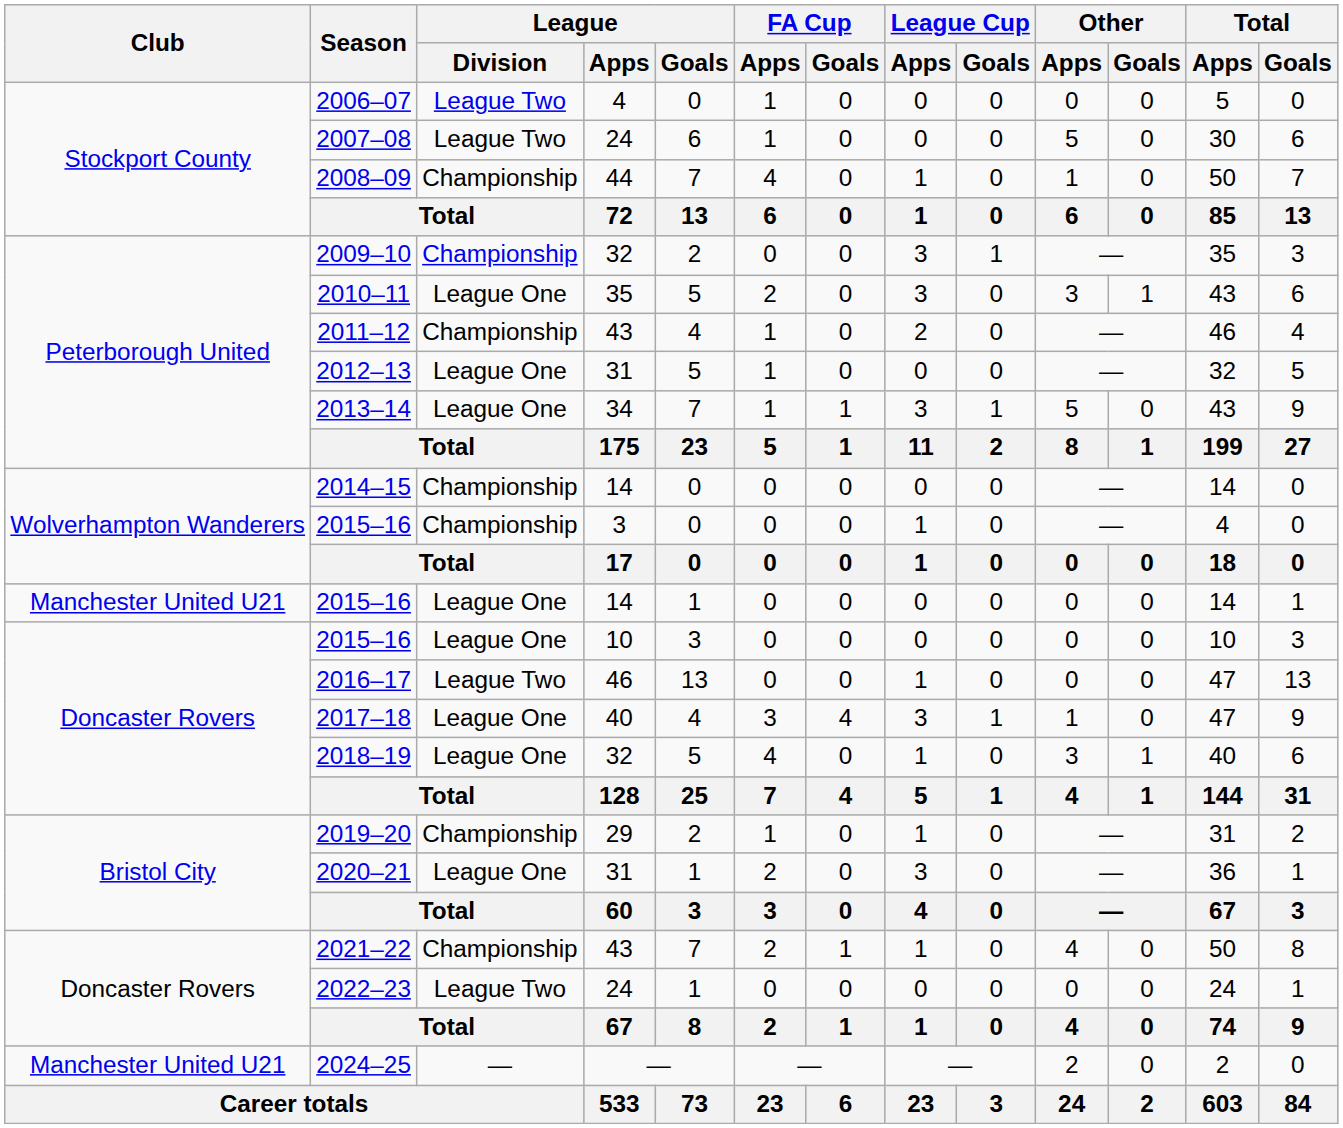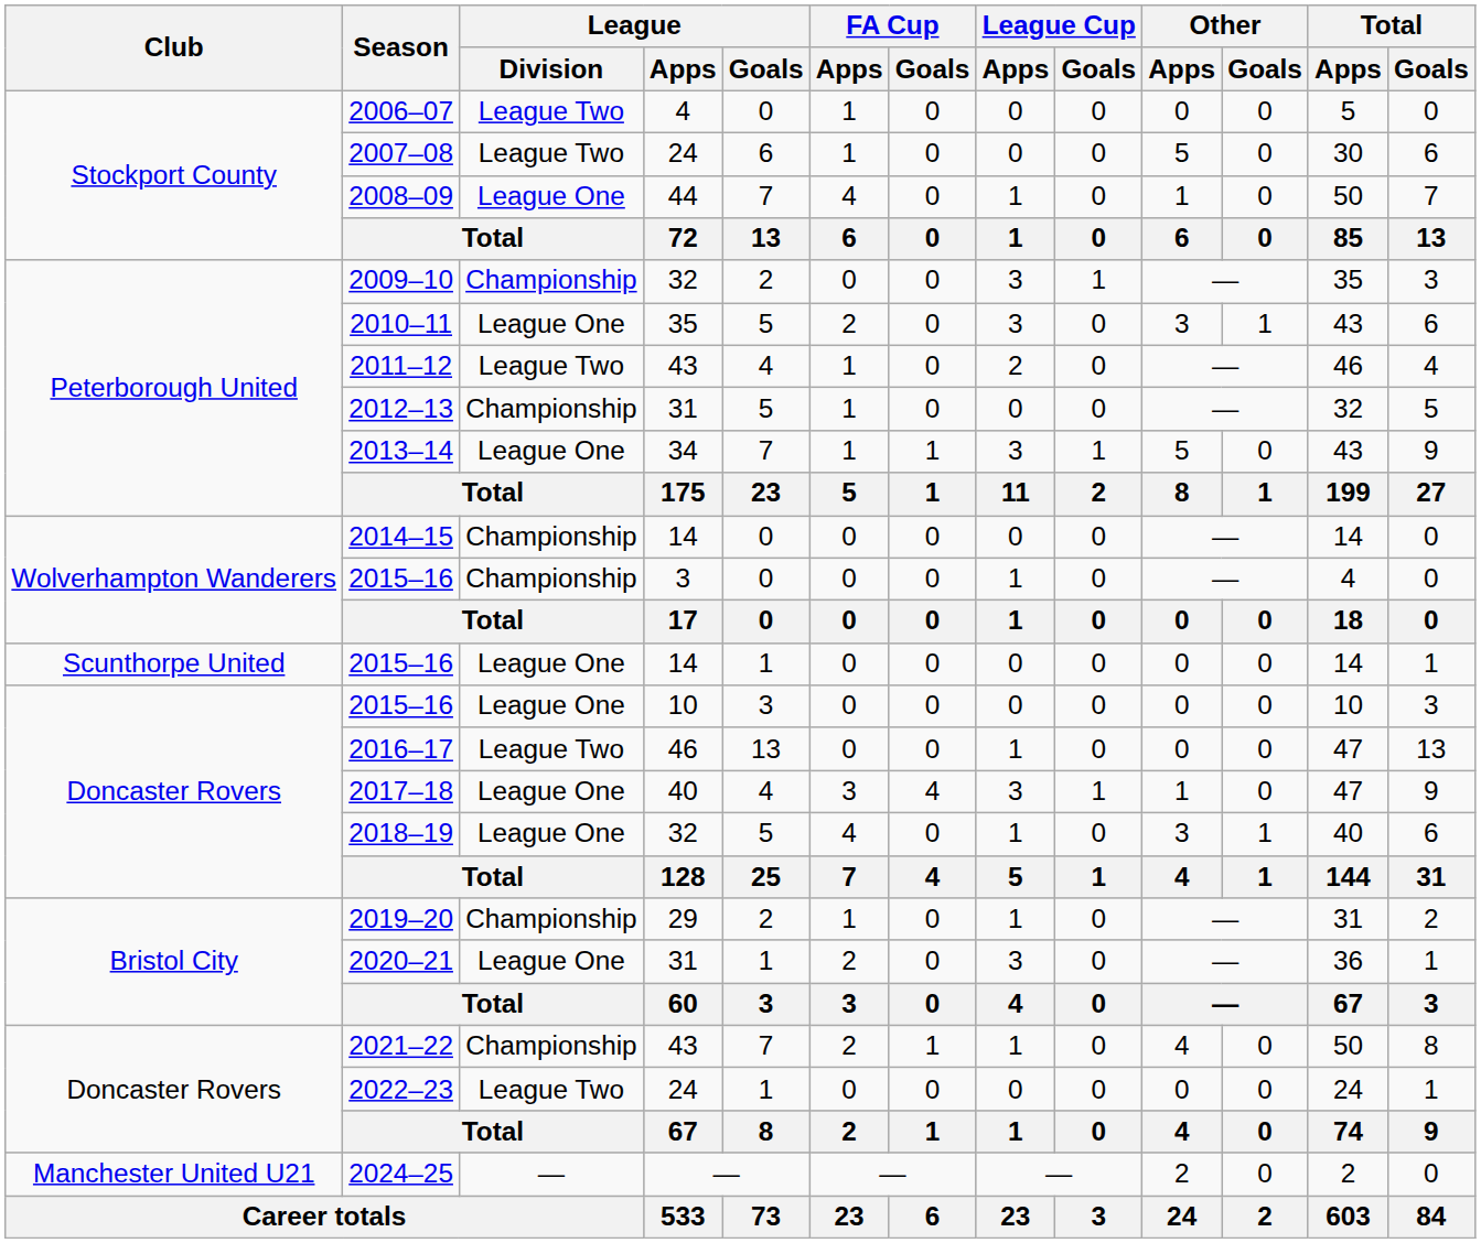 <table class="wikitable" style="text-align: center;">
 <tr>
 <th rowspan="2">Club</th>
 <th rowspan="2">Season</th>
 <th colspan="3">League</th>
 <th colspan="2"><a href='#'>FA Cup</a></th>
 <th colspan="2"><a href='#'>League Cup</a></th>
 <th colspan="2">Other</th>
 <th colspan="2">Total</th>
 </tr>
 <tr>
 <th>Division</th>
 <th>Apps</th>
 <th>Goals</th>
 <th>Apps</th>
 <th>Goals</th>
 <th>Apps</th>
 <th>Goals</th>
 <th>Apps</th>
 <th>Goals</th>
 <th>Apps</th>
 <th>Goals</th>
 </tr>
 <tr>
 <td rowspan="4"><a href='#'>Stockport County</a></td>
 <td align="center"><a href='#'>2006–07</a></td>
 <td><a href='#'>League Two</a></td>
 <td>4</td>
 <td>0</td>
 <td>1</td>
 <td>0</td>
 <td>0</td>
 <td>0</td>
 <td>0</td>
 <td>0</td>
 <td>5</td>
 <td>0</td>
 </tr>
 <tr>
 <td><a href='#'>2007–08</a></td>
 <td>League Two</td>
 <td>24</td>
 <td>6</td>
 <td>1</td>
 <td>0</td>
 <td>0</td>
 <td>0</td>
 <td>5</td>
 <td>0</td>
 <td>30</td>
 <td>6</td>
 </tr>
 <tr>
 <td><a href='#'>2008–09</a></td>
-<td>Championship</td>
+<td><a href='#'>League One</a></td>
 <td>44</td>
 <td>7</td>
 <td>4</td>
 <td>0</td>
 <td>1</td>
 <td>0</td>
 <td>1</td>
 <td>0</td>
 <td>50</td>
 <td>7</td>
 </tr>
 <tr>
 <th colspan="2">Total</th>
 <th>72</th>
 <th>13</th>
 <th>6</th>
 <th>0</th>
 <th>1</th>
 <th>0</th>
 <th>6</th>
 <th>0</th>
 <th>85</th>
 <th>13</th>
 </tr>
 <tr>
 <td rowspan="6"><a href='#'>Peterborough United</a></td>
 <td align="center"><a href='#'>2009–10</a></td>
 <td><a href='#'>Championship</a></td>
 <td>32</td>
 <td>2</td>
 <td>0</td>
 <td>0</td>
 <td>3</td>
 <td>1</td>
 <td colspan="2">—</td>
 <td>35</td>
 <td>3</td>
 </tr>
 <tr>
 <td><a href='#'>2010–11</a></td>
 <td>League One</td>
 <td>35</td>
 <td>5</td>
 <td>2</td>
 <td>0</td>
 <td>3</td>
 <td>0</td>
 <td>3</td>
 <td>1</td>
 <td>43</td>
 <td>6</td>
 </tr>
 <tr>
 <td><a href='#'>2011–12</a></td>
-<td>Championship</td>
+<td>League Two</td>
 <td>43</td>
 <td>4</td>
 <td>1</td>
 <td>0</td>
 <td>2</td>
 <td>0</td>
 <td colspan="2">—</td>
 <td>46</td>
 <td>4</td>
 </tr>
 <tr>
 <td><a href='#'>2012–13</a></td>
-<td>League One</td>
+<td>Championship</td>
 <td>31</td>
 <td>5</td>
 <td>1</td>
 <td>0</td>
 <td>0</td>
 <td>0</td>
 <td colspan="2">—</td>
 <td>32</td>
 <td>5</td>
 </tr>
 <tr>
 <td><a href='#'>2013–14</a></td>
 <td>League One</td>
 <td>34</td>
 <td>7</td>
 <td>1</td>
 <td>1</td>
 <td>3</td>
 <td>1</td>
 <td>5</td>
 <td>0</td>
 <td>43</td>
 <td>9</td>
 </tr>
 <tr>
 <th colspan="2">Total</th>
 <th>175</th>
 <th>23</th>
 <th>5</th>
 <th>1</th>
 <th>11</th>
 <th>2</th>
 <th>8</th>
 <th>1</th>
 <th>199</th>
 <th>27</th>
 </tr>
 <tr>
 <td rowspan="3"><a href='#'>Wolverhampton Wanderers</a></td>
 <td><a href='#'>2014–15</a></td>
 <td>Championship</td>
 <td>14</td>
 <td>0</td>
 <td>0</td>
 <td>0</td>
 <td>0</td>
 <td>0</td>
 <td colspan="2">—</td>
 <td>14</td>
 <td>0</td>
 </tr>
 <tr>
 <td><a href='#'>2015–16</a></td>
 <td>Championship</td>
 <td>3</td>
 <td>0</td>
 <td>0</td>
 <td>0</td>
 <td>1</td>
 <td>0</td>
 <td colspan="2">—</td>
 <td>4</td>
 <td>0</td>
 </tr>
 <tr>
 <th colspan="2">Total</th>
 <th>17</th>
 <th>0</th>
 <th>0</th>
 <th>0</th>
 <th>1</th>
 <th>0</th>
 <th>0</th>
 <th>0</th>
 <th>18</th>
 <th>0</th>
 </tr>
 <tr>
-<td><a href='#'>Manchester United U21</a></td>
+<td><a href='#'>Scunthorpe United</a></td>
 <td><a href='#'>2015–16</a></td>
 <td>League One</td>
 <td>14</td>
 <td>1</td>
 <td>0</td>
 <td>0</td>
 <td>0</td>
 <td>0</td>
 <td>0</td>
 <td>0</td>
 <td>14</td>
 <td>1</td>
 </tr>
 <tr>
 <td rowspan="5"><a href='#'>Doncaster Rovers</a></td>
 <td><a href='#'>2015–16</a></td>
 <td>League One</td>
 <td>10</td>
 <td>3</td>
 <td>0</td>
 <td>0</td>
 <td>0</td>
 <td>0</td>
 <td>0</td>
 <td>0</td>
 <td>10</td>
 <td>3</td>
 </tr>
 <tr>
 <td><a href='#'>2016–17</a></td>
 <td>League Two</td>
 <td>46</td>
 <td>13</td>
 <td>0</td>
 <td>0</td>
 <td>1</td>
 <td>0</td>
 <td>0</td>
 <td>0</td>
 <td>47</td>
 <td>13</td>
 </tr>
 <tr>
 <td><a href='#'>2017–18</a></td>
 <td>League One</td>
 <td>40</td>
 <td>4</td>
 <td>3</td>
 <td>4</td>
 <td>3</td>
 <td>1</td>
 <td>1</td>
 <td>0</td>
 <td>47</td>
 <td>9</td>
 </tr>
 <tr>
 <td><a href='#'>2018–19</a></td>
 <td>League One</td>
 <td>32</td>
 <td>5</td>
 <td>4</td>
 <td>0</td>
 <td>1</td>
 <td>0</td>
 <td>3</td>
 <td>1</td>
 <td>40</td>
 <td>6</td>
 </tr>
 <tr>
 <th colspan="2">Total</th>
 <th>128</th>
 <th>25</th>
 <th>7</th>
 <th>4</th>
 <th>5</th>
 <th>1</th>
 <th>4</th>
 <th>1</th>
 <th>144</th>
 <th>31</th>
 </tr>
 <tr>
 <td rowspan="3"><a href='#'>Bristol City</a></td>
 <td><a href='#'>2019–20</a></td>
 <td>Championship</td>
 <td>29</td>
 <td>2</td>
 <td>1</td>
 <td>0</td>
 <td>1</td>
 <td>0</td>
 <td colspan="2">—</td>
 <td>31</td>
 <td>2</td>
 </tr>
 <tr>
 <td><a href='#'>2020–21</a></td>
 <td>League One</td>
 <td>31</td>
 <td>1</td>
 <td>2</td>
 <td>0</td>
 <td>3</td>
 <td>0</td>
 <td colspan="2">—</td>
 <td>36</td>
 <td>1</td>
 </tr>
 <tr>
 <th colspan="2">Total</th>
 <th>60</th>
 <th>3</th>
 <th>3</th>
 <th>0</th>
 <th>4</th>
 <th>0</th>
 <th colspan="2">—</th>
 <th>67</th>
 <th>3</th>
 </tr>
 <tr>
 <td rowspan="3">Doncaster Rovers</td>
 <td><a href='#'>2021–22</a></td>
 <td>Championship</td>
 <td>43</td>
 <td>7</td>
 <td>2</td>
 <td>1</td>
 <td>1</td>
 <td>0</td>
 <td>4</td>
 <td>0</td>
 <td>50</td>
 <td>8</td>
 </tr>
 <tr>
 <td><a href='#'>2022–23</a></td>
 <td>League Two</td>
 <td>24</td>
 <td>1</td>
 <td>0</td>
 <td>0</td>
 <td>0</td>
 <td>0</td>
 <td>0</td>
 <td>0</td>
 <td>24</td>
 <td>1</td>
 </tr>
 <tr>
 <th colspan="2">Total</th>
 <th>67</th>
 <th>8</th>
 <th>2</th>
 <th>1</th>
 <th>1</th>
 <th>0</th>
 <th>4</th>
 <th>0</th>
 <th>74</th>
 <th>9</th>
 </tr>
 <tr>
 <td><a href='#'>Manchester United U21</a></td>
 <td><a href='#'>2024–25</a></td>
 <td>—</td>
 <td colspan="2">—</td>
 <td colspan="2">—</td>
 <td colspan="2">—</td>
 <td>2</td>
 <td>0</td>
 <td>2</td>
 <td>0</td>
 </tr>
 <tr>
 <th colspan="3">Career totals</th>
 <th>533</th>
 <th>73</th>
 <th>23</th>
 <th>6</th>
 <th>23</th>
 <th>3</th>
 <th>24</th>
 <th>2</th>
 <th>603</th>
 <th>84</th>
 </tr>
 </table>
